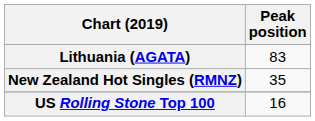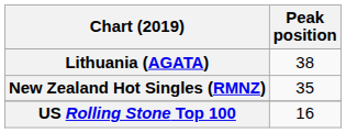 <table class="wikitable sortable plainrowheaders" style="text-align:center">
 <tr>
 <th scope="col">Chart (2019)</th>
 <th scope="col">Peak<br>position</th>
 </tr>
 <tr>
 </tr>
 <tr>
 <th scope="row">Lithuania (<a href='#'>AGATA</a>)</th>
-<td>83</td>
+<td>38</td>
 </tr>
 <tr>
 <th scope="row">New Zealand Hot Singles (<a href='#'>RMNZ</a>)</th>
 <td>35</td>
 </tr>
 <tr>
 </tr>
 <tr>
 </tr>
 <tr>
 </tr>
 <tr>
 <th scope="row">US <a href='#'><em>Rolling Stone</em> Top 100</a></th>
 <td>16</td>
 </tr>
 </table>
